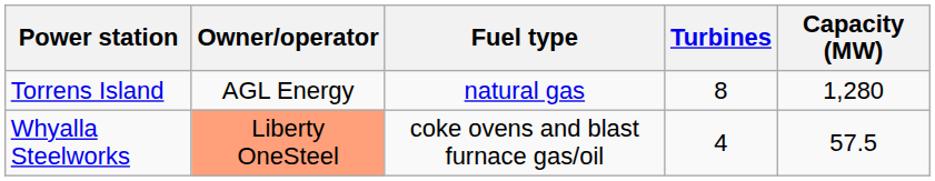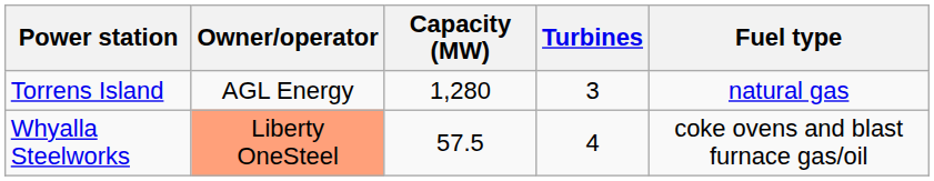 <table class="wikitable sortable" style="text-align: center">
 <tr>
 <th>Power station</th>
 <th>Owner/operator</th>
+<th>Capacity (MW)</th>
+<th><a href='#'>Turbines</a></th>
 <th>Fuel type</th>
-<th><a href='#'>Turbines</a></th>
-<th>Capacity (MW)</th>
 </tr>
 <tr>
 <td align="left"><a href='#'>Torrens Island</a></td>
 <td>AGL Energy</td>
+<td>1,280</td>
+<td>3</td>
 <td><a href='#'>natural gas</a></td>
-<td>8</td>
-<td>1,280</td>
 </tr>
 <tr>
 <td align="left"><a href='#'>Whyalla Steelworks</a></td>
 <td style="background: lightsalmon;">Liberty OneSteel</td>
+<td>57.5</td>
+<td>4</td>
 <td>coke ovens and blast furnace gas/oil</td>
-<td>4</td>
-<td>57.5</td>
 </tr>
 </table>
